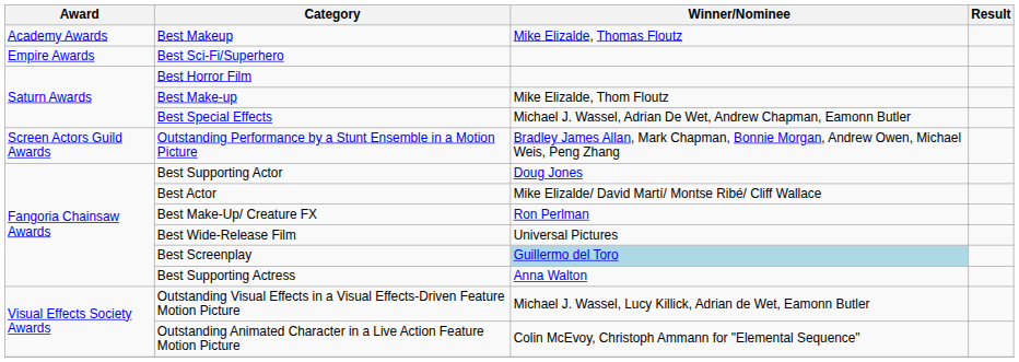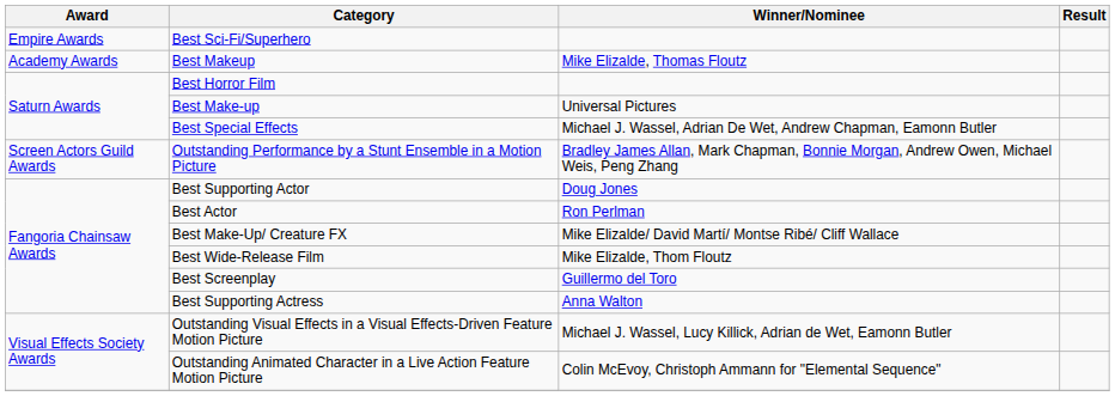 <table class="wikitable sortable plainrowheaders">
 <tr>
 <th>Award</th>
 <th>Category</th>
 <th>Winner/Nominee</th>
 <th>Result</th>
 </tr>
 <tr>
+<td><a href='#'>Empire Awards</a></td>
+<td><a href='#'>Best Sci-Fi/Superhero</a></td>
+<td></td>
+<td></td>
+</tr>
+<tr>
 <td><a href='#'>Academy Awards</a></td>
 <td><a href='#'>Best Makeup</a></td>
 <td><a href='#'>Mike Elizalde</a>, <a href='#'>Thomas Floutz</a></td>
-<td></td>
-</tr>
-<tr>
-<td><a href='#'>Empire Awards</a></td>
-<td><a href='#'>Best Sci-Fi/Superhero</a></td>
-<td></td>
 <td></td>
 </tr>
 <tr>
 <td rowspan="3"><a href='#'>Saturn Awards</a></td>
 <td><a href='#'>Best Horror Film</a></td>
 <td></td>
 <td></td>
 </tr>
 <tr>
 <td><a href='#'>Best Make-up</a></td>
-<td>Mike Elizalde, Thom Floutz</td>
+<td>Universal Pictures</td>
 <td></td>
 </tr>
 <tr>
 <td><a href='#'>Best Special Effects</a></td>
 <td>Michael J. Wassel, Adrian De Wet, Andrew Chapman, Eamonn Butler</td>
 <td></td>
 </tr>
 <tr>
 <td><a href='#'>Screen Actors Guild Awards</a></td>
 <td><a href='#'>Outstanding Performance by a Stunt Ensemble in a Motion Picture</a></td>
 <td><a href='#'>Bradley James Allan</a>, Mark Chapman, <a href='#'>Bonnie Morgan</a>, Andrew Owen, Michael Weis, Peng Zhang</td>
 <td></td>
 </tr>
 <tr>
 <td rowspan="6"><a href='#'>Fangoria Chainsaw Awards</a></td>
 <td>Best Supporting Actor</td>
 <td><a href='#'>Doug Jones</a></td>
 <td></td>
 </tr>
 <tr>
 <td>Best Actor</td>
+<td><a href='#'>Ron Perlman</a></td>
+<td></td>
+</tr>
+<tr>
+<td>Best Make-Up/ Creature FX</td>
 <td>Mike Elizalde/ David Martí/ Montse Ribé/ Cliff Wallace</td>
 <td></td>
 </tr>
 <tr>
-<td>Best Make-Up/ Creature FX</td>
-<td><a href='#'>Ron Perlman</a></td>
-<td></td>
-</tr>
-<tr>
 <td>Best Wide-Release Film</td>
-<td>Universal Pictures</td>
+<td>Mike Elizalde, Thom Floutz</td>
 <td></td>
 </tr>
 <tr>
 <td>Best Screenplay</td>
-<td style="background: lightblue;"><a href='#'>Guillermo del Toro</a></td>
+<td><a href='#'>Guillermo del Toro</a></td>
 <td></td>
 </tr>
 <tr>
 <td>Best Supporting Actress</td>
 <td><a href='#'>Anna Walton</a></td>
 <td></td>
 </tr>
 <tr>
 <td rowspan="2"><a href='#'>Visual Effects Society Awards</a></td>
 <td>Outstanding Visual Effects in a Visual Effects-Driven Feature Motion Picture</td>
 <td>Michael J. Wassel, Lucy Killick, Adrian de Wet, Eamonn Butler</td>
 <td></td>
 </tr>
 <tr>
 <td>Outstanding Animated Character in a Live Action Feature Motion Picture</td>
 <td>Colin McEvoy, Christoph Ammann for "Elemental Sequence"</td>
 <td></td>
 </tr>
 <tr>
 </tr>
 </table>
